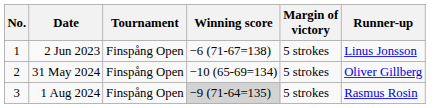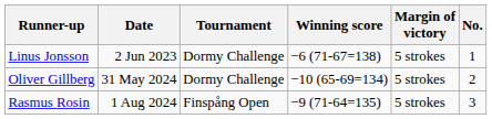 <table class="wikitable" style="font-size:95%;">
 <tr>
-<th>No.</th>
+<th>Runner-up</th>
 <th>Date</th>
 <th>Tournament</th>
 <th>Winning score</th>
 <th>Margin of<br>victory</th>
-<th>Runner-up</th>
+<th>No.</th>
 </tr>
 <tr>
-<td align=center>1</td>
+<td> <a href='#'>Linus Jonsson</a></td>
 <td align=right>2 Jun 2023</td>
-<td>Finspång Open</td>
+<td>Dormy Challenge</td>
 <td>−6 (71-67=138)</td>
 <td>5 strokes</td>
-<td> <a href='#'>Linus Jonsson</a></td>
+<td align=center>1</td>
 </tr>
 <tr>
-<td align=center>2</td>
+<td> <a href='#'>Oliver Gillberg</a></td>
 <td align=right>31 May 2024</td>
-<td>Finspång Open</td>
+<td>Dormy Challenge</td>
 <td>−10 (65-69=134)</td>
 <td>5 strokes</td>
-<td> <a href='#'>Oliver Gillberg</a></td>
+<td align=center>2</td>
 </tr>
 <tr>
-<td align=center>3</td>
+<td> <a href='#'>Rasmus Rosin</a></td>
 <td align=right>1 Aug 2024</td>
 <td>Finspång Open</td>
-<td style="background: lightgrey;">−9 (71-64=135)</td>
+<td>−9 (71-64=135)</td>
 <td>5 strokes</td>
-<td> <a href='#'>Rasmus Rosin</a></td>
+<td align=center>3</td>
 </tr>
 </table>
